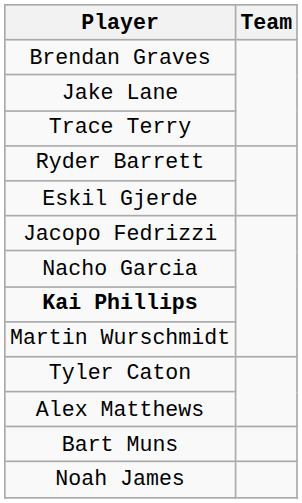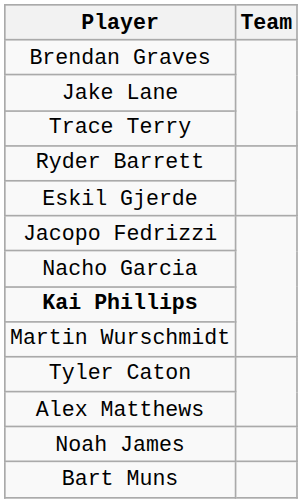 <table class="wikitable" style="text-align: center;">
 <tr>
 <th>Player</th>
 <th>Team</th>
 </tr>
 <tr>
 <td>Brendan Graves</td>
 <td rowspan=3></td>
 </tr>
 <tr>
 <td>Jake Lane</td>
 </tr>
 <tr>
 <td>Trace Terry</td>
 </tr>
 <tr>
 <td>Ryder Barrett</td>
 <td rowspan=2></td>
 </tr>
 <tr>
 <td>Eskil Gjerde</td>
 </tr>
 <tr>
 <td>Jacopo Fedrizzi</td>
 <td rowspan=4></td>
 </tr>
 <tr>
 <td>Nacho Garcia</td>
 </tr>
 <tr>
 <td><strong>Kai Phillips</strong></td>
 </tr>
 <tr>
 <td>Martin Wurschmidt</td>
 </tr>
 <tr>
 <td>Tyler Caton</td>
 <td rowspan=2></td>
 </tr>
 <tr>
 <td>Alex Matthews</td>
 </tr>
 <tr>
+<td>Noah James</td>
+<td></td>
+</tr>
+<tr>
 <td>Bart Muns</td>
 <td></td>
 </tr>
-<tr>
-<td>Noah James</td>
-<td></td>
-</tr>
 </table>
